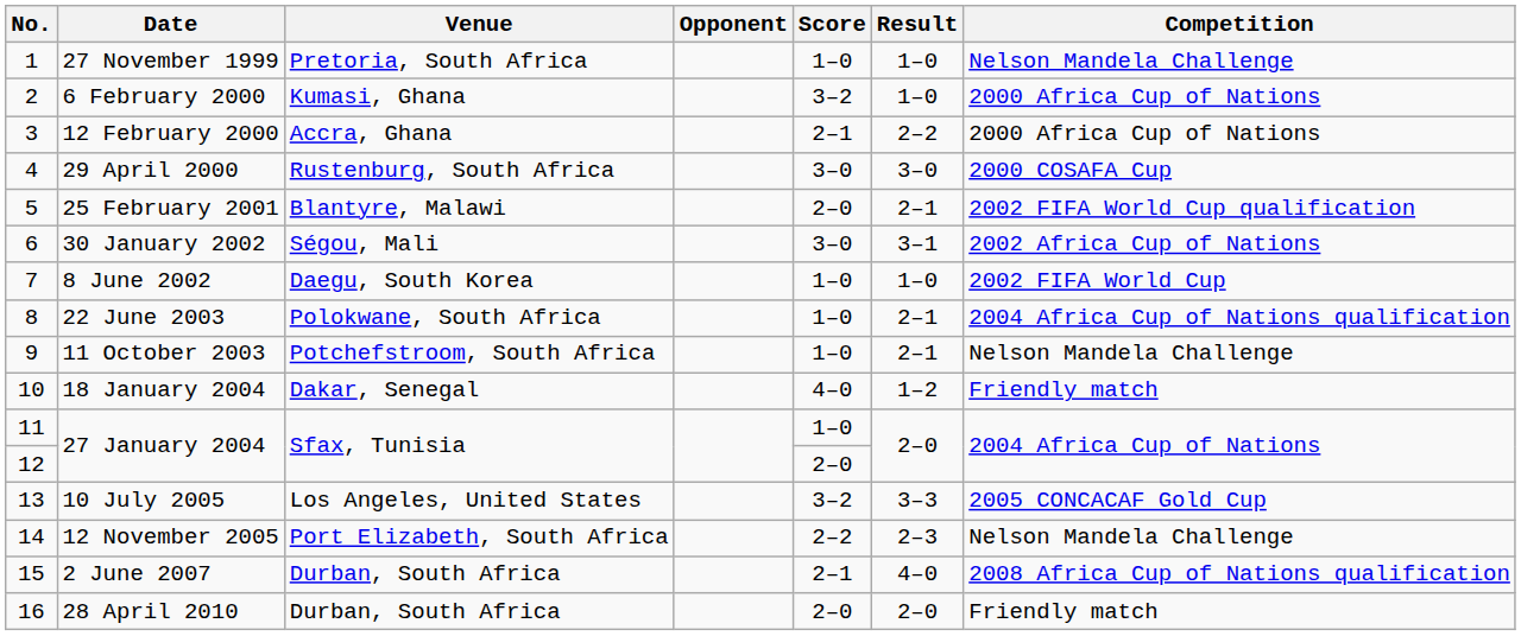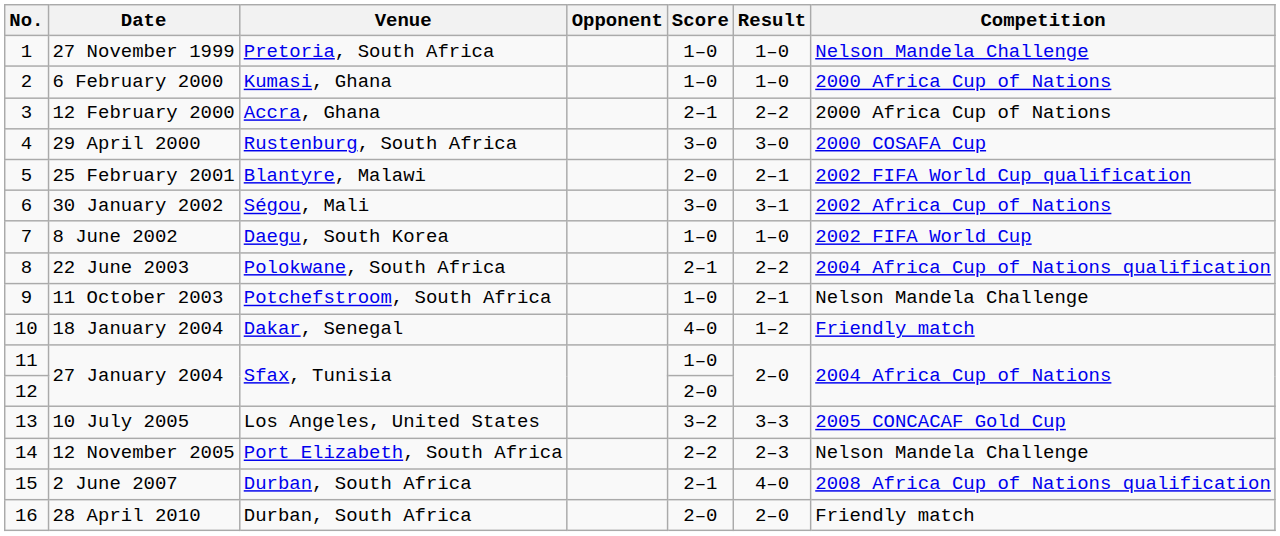 <table class="wikitable sortable">
 <tr>
 <th scope="col">No.</th>
 <th scope="col">Date</th>
 <th scope="col">Venue</th>
 <th scope="col">Opponent</th>
 <th scope="col">Score</th>
 <th scope="col">Result</th>
 <th scope="col">Competition</th>
 </tr>
 <tr>
 <td align="center">1</td>
 <td>27 November 1999</td>
 <td><a href='#'>Pretoria</a>, South Africa</td>
 <td></td>
 <td align="center">1–0</td>
 <td align="center">1–0</td>
 <td><a href='#'>Nelson Mandela Challenge</a></td>
 </tr>
 <tr>
 <td align="center">2</td>
 <td>6 February 2000</td>
 <td><a href='#'>Kumasi</a>, Ghana</td>
 <td></td>
-<td align="center">3–2</td>
+<td align="center">1–0</td>
 <td align="center">1–0</td>
 <td><a href='#'>2000 Africa Cup of Nations</a></td>
 </tr>
 <tr>
 <td align="center">3</td>
 <td>12 February 2000</td>
 <td><a href='#'>Accra</a>, Ghana</td>
 <td></td>
 <td align="center">2–1</td>
 <td align="center">2–2</td>
 <td>2000 Africa Cup of Nations</td>
 </tr>
 <tr>
 <td align="center">4</td>
 <td>29 April 2000</td>
 <td><a href='#'>Rustenburg</a>, South Africa</td>
 <td></td>
 <td align="center">3–0</td>
 <td align="center">3–0</td>
 <td><a href='#'>2000 COSAFA Cup</a></td>
 </tr>
 <tr>
 <td align="center">5</td>
 <td>25 February 2001</td>
 <td><a href='#'>Blantyre</a>, Malawi</td>
 <td></td>
 <td align="center">2–0</td>
 <td align="center">2–1</td>
 <td><a href='#'>2002 FIFA World Cup qualification</a></td>
 </tr>
 <tr>
 <td align="center">6</td>
 <td>30 January 2002</td>
 <td><a href='#'>Ségou</a>, Mali</td>
 <td></td>
 <td align="center">3–0</td>
 <td align="center">3–1</td>
 <td><a href='#'>2002 Africa Cup of Nations</a></td>
 </tr>
 <tr>
 <td align="center">7</td>
 <td>8 June 2002</td>
 <td><a href='#'>Daegu</a>, South Korea</td>
 <td></td>
 <td align="center">1–0</td>
 <td align="center">1–0</td>
 <td><a href='#'>2002 FIFA World Cup</a></td>
 </tr>
 <tr>
 <td align="center">8</td>
 <td>22 June 2003</td>
 <td><a href='#'>Polokwane</a>, South Africa</td>
 <td></td>
-<td align="center">1–0</td>
 <td align="center">2–1</td>
+<td align="center">2–2</td>
 <td><a href='#'>2004 Africa Cup of Nations qualification</a></td>
 </tr>
 <tr>
 <td align="center">9</td>
 <td>11 October 2003</td>
 <td><a href='#'>Potchefstroom</a>, South Africa</td>
 <td></td>
 <td align="center">1–0</td>
 <td align="center">2–1</td>
 <td>Nelson Mandela Challenge</td>
 </tr>
 <tr>
 <td align="center">10</td>
 <td>18 January 2004</td>
 <td><a href='#'>Dakar</a>, Senegal</td>
 <td></td>
 <td align="center">4–0</td>
 <td align="center">1–2</td>
 <td><a href='#'>Friendly match</a></td>
 </tr>
 <tr>
 <td align="center">11</td>
 <td rowspan="2">27 January 2004</td>
 <td rowspan="2"><a href='#'>Sfax</a>, Tunisia</td>
 <td rowspan="2"></td>
 <td align="center">1–0</td>
 <td rowspan="2" align="center">2–0</td>
 <td rowspan="2"><a href='#'>2004 Africa Cup of Nations</a></td>
 </tr>
 <tr>
 <td align="center">12</td>
 <td align="center">2–0</td>
 </tr>
 <tr>
 <td align="center">13</td>
 <td>10 July 2005</td>
 <td>Los Angeles, United States</td>
 <td></td>
 <td align="center">3–2</td>
 <td align="center">3–3</td>
 <td><a href='#'>2005 CONCACAF Gold Cup</a></td>
 </tr>
 <tr>
 <td align="center">14</td>
 <td>12 November 2005</td>
 <td><a href='#'>Port Elizabeth</a>, South Africa</td>
 <td></td>
 <td align="center">2–2</td>
 <td align="center">2–3</td>
 <td>Nelson Mandela Challenge</td>
 </tr>
 <tr>
 <td align="center">15</td>
 <td>2 June 2007</td>
 <td><a href='#'>Durban</a>, South Africa</td>
 <td></td>
 <td align="center">2–1</td>
 <td align="center">4–0</td>
 <td><a href='#'>2008 Africa Cup of Nations qualification</a></td>
 </tr>
 <tr>
 <td align="center">16</td>
 <td>28 April 2010</td>
 <td>Durban, South Africa</td>
 <td></td>
 <td align="center">2–0</td>
 <td align="center">2–0</td>
 <td>Friendly match</td>
 </tr>
 </table>
